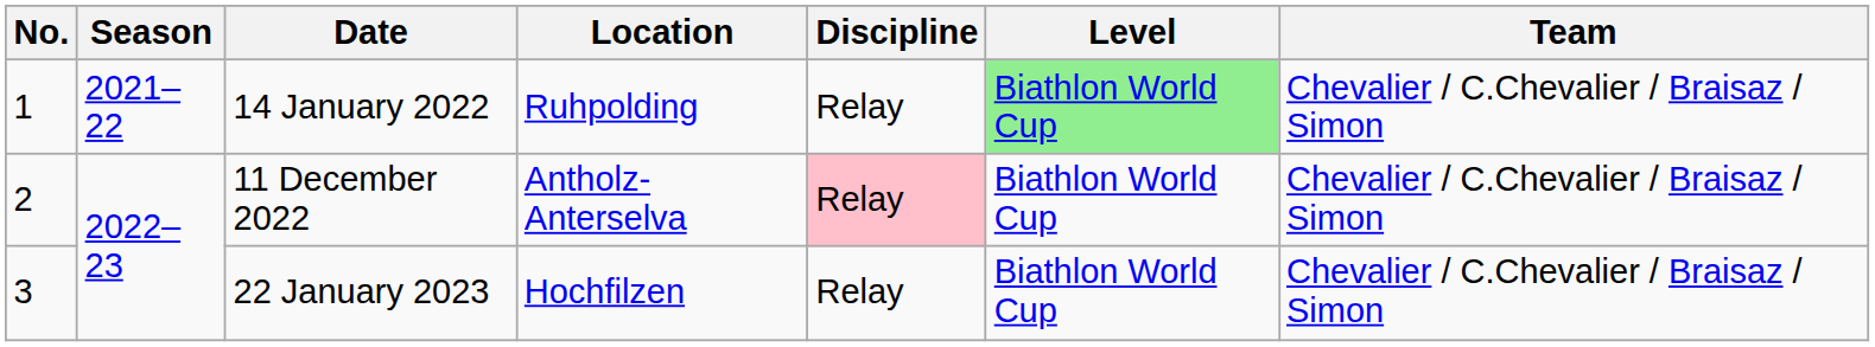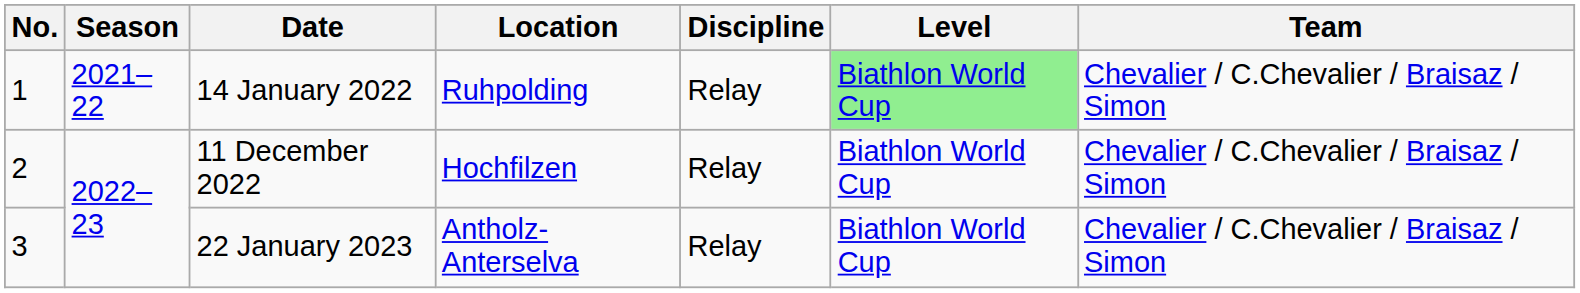 <table class="wikitable">
 <tr>
 <th>No.</th>
 <th>Season</th>
 <th>Date</th>
 <th>Location</th>
 <th>Discipline</th>
 <th>Level</th>
 <th>Team</th>
 </tr>
 <tr>
 <td>1</td>
 <td rowspan=1><a href='#'>2021–22</a></td>
 <td>14 January 2022</td>
 <td> <a href='#'>Ruhpolding</a></td>
 <td>Relay</td>
 <td style="background: lightgreen;"><a href='#'>Biathlon World Cup</a></td>
 <td><a href='#'>Chevalier</a> / C.Chevalier / <a href='#'>Braisaz</a> / <a href='#'>Simon</a></td>
 </tr>
 <tr>
 <td>2</td>
 <td rowspan=2><a href='#'>2022–23</a></td>
 <td>11 December 2022</td>
-<td> <a href='#'>Antholz-Anterselva</a></td>
-<td style="background: pink;">Relay</td>
+<td> <a href='#'>Hochfilzen</a></td>
+<td>Relay</td>
 <td><a href='#'>Biathlon World Cup</a></td>
 <td><a href='#'>Chevalier</a> / C.Chevalier / <a href='#'>Braisaz</a> / <a href='#'>Simon</a></td>
 </tr>
 <tr>
 <td>3</td>
 <td>22 January 2023</td>
-<td> <a href='#'>Hochfilzen</a></td>
+<td> <a href='#'>Antholz-Anterselva</a></td>
 <td>Relay</td>
 <td><a href='#'>Biathlon World Cup</a></td>
 <td><a href='#'>Chevalier</a> / C.Chevalier / <a href='#'>Braisaz</a> / <a href='#'>Simon</a></td>
 </tr>
 </table>
